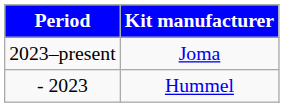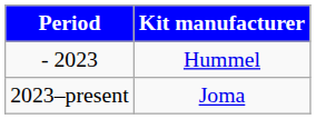 <table class="wikitable" style="font-size: 95%; text-align:center">
 <tr>
 <th scope=col style="color:white; background:#0000FF">Period</th>
 <th scope=col style="color:white; background:#0000FF">Kit manufacturer</th>
 </tr>
 <tr>
+<td>- 2023</td>
+<td> <a href='#'>Hummel</a></td>
+</tr>
+<tr>
 <td>2023–present</td>
 <td> <a href='#'>Joma</a></td>
 </tr>
-<tr>
-<td>- 2023</td>
-<td> <a href='#'>Hummel</a></td>
-</tr>
 </table>
